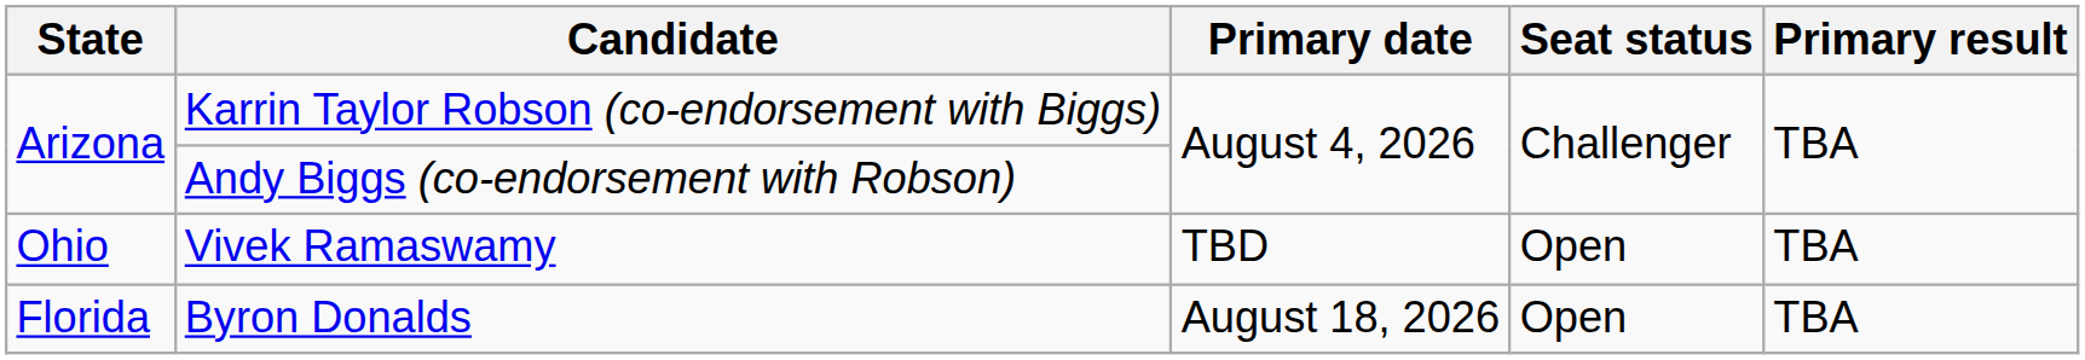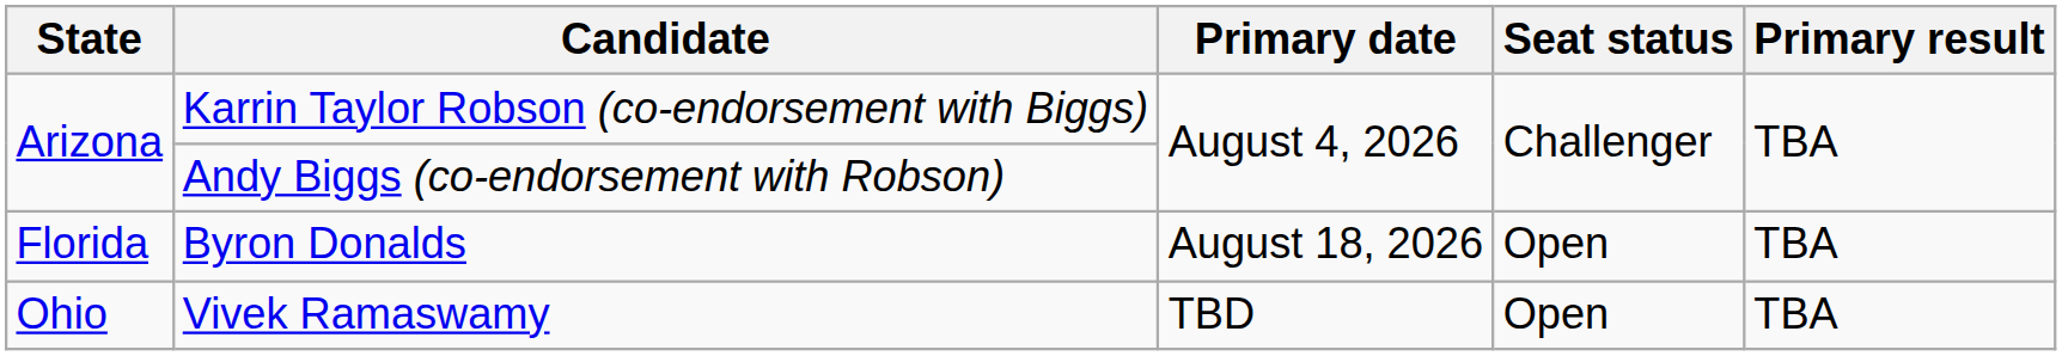 <table class="wikitable sortable">
 <tr>
 <th bgcolor="teal">State</th>
 <th bgcolor="teal">Candidate</th>
 <th bgcolor="teal">Primary date</th>
 <th>Seat status</th>
 <th>Primary result</th>
 </tr>
 <tr>
 <td rowspan=2> <a href='#'>Arizona</a></td>
 <td><a href='#'>Karrin Taylor Robson</a> <em>(co-endorsement with Biggs)</em></td>
 <td rowspan=2>August 4, 2026</td>
 <td rowspan=2>Challenger</td>
 <td rowspan=2>TBA</td>
 </tr>
 <tr>
 <td><a href='#'>Andy Biggs</a> <em>(co-endorsement with Robson)</em></td>
 </tr>
 <tr>
+<td> <a href='#'>Florida</a></td>
+<td><a href='#'>Byron Donalds</a></td>
+<td>August 18, 2026</td>
+<td>Open</td>
+<td>TBA</td>
+</tr>
+<tr>
 <td> <a href='#'>Ohio</a></td>
 <td><a href='#'>Vivek Ramaswamy</a></td>
 <td>TBD</td>
 <td>Open</td>
 <td>TBA</td>
 </tr>
-<tr>
-<td> <a href='#'>Florida</a></td>
-<td><a href='#'>Byron Donalds</a></td>
-<td>August 18, 2026</td>
-<td>Open</td>
-<td>TBA</td>
-</tr>
 </table>
